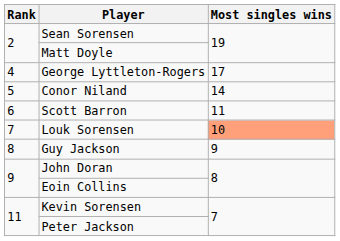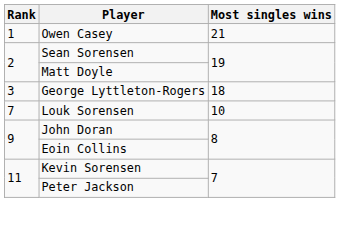 <table class="wikitable">
 <tr>
 <th>Rank</th>
 <th>Player</th>
 <th>Most singles wins</th>
+</tr>
+<tr>
+<td>1</td>
+<td>Owen Casey</td>
+<td>21</td>
 </tr>
 <tr>
 <td rowspan=2>2</td>
 <td>Sean Sorensen</td>
 <td rowspan=2>19</td>
 </tr>
 <tr>
 <td>Matt Doyle</td>
 </tr>
 <tr>
-<td>4</td>
+<td>3</td>
 <td>George Lyttleton-Rogers</td>
-<td>17</td>
-</tr>
-<tr>
-<td>5</td>
-<td>Conor Niland</td>
-<td>14</td>
-</tr>
-<tr>
-<td>6</td>
-<td>Scott Barron</td>
-<td>11</td>
+<td>18</td>
 </tr>
 <tr>
 <td>7</td>
 <td>Louk Sorensen</td>
-<td style="background: lightsalmon;">10</td>
-</tr>
-<tr>
-<td>8</td>
-<td>Guy Jackson</td>
-<td>9</td>
+<td>10</td>
 </tr>
 <tr>
 <td rowspan=2>9</td>
 <td>John Doran</td>
 <td rowspan=2>8</td>
 </tr>
 <tr>
 <td>Eoin Collins</td>
 </tr>
 <tr>
 <td rowspan=2>11</td>
 <td>Kevin Sorensen</td>
 <td rowspan=2>7</td>
 </tr>
 <tr>
 <td>Peter Jackson</td>
 </tr>
 </table>
